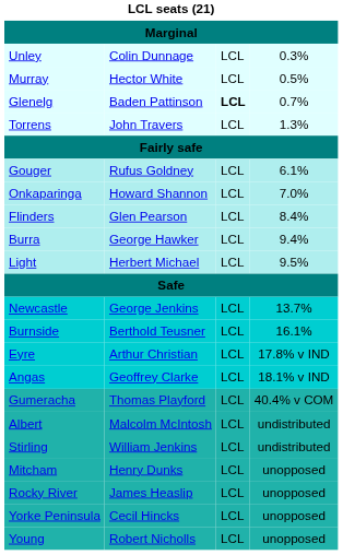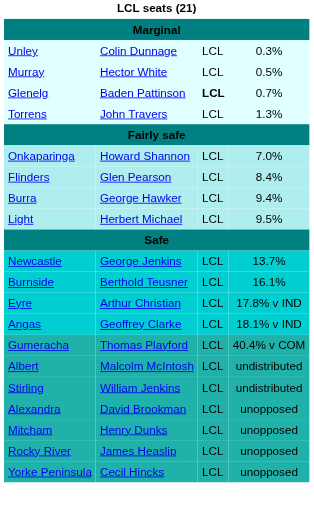 <table class="toccolours" cellpadding="5" cellspacing="0" style="float:left; margin-right:.5em; margin-top:.4em; font-size:90%;">
 <tr>
 <td COLSPAN=4 align="center"><strong>LCL seats (21)</strong></td>
 </tr>
 <tr>
 <td COLSPAN=4 align="center" bgcolor="Teal"><span><strong>Marginal</strong></span></td>
 </tr>
 <tr>
 <td align="left" bgcolor="E0FFFF"><a href='#'>Unley</a></td>
 <td align="left" bgcolor="E0FFFF"><a href='#'>Colin Dunnage</a></td>
 <td align="left" bgcolor="E0FFFF">LCL</td>
 <td align="center" bgcolor="E0FFFF">0.3%</td>
 </tr>
 <tr>
 <td align="left" bgcolor="E0FFFF"><a href='#'>Murray</a></td>
 <td align="left" bgcolor="E0FFFF"><a href='#'>Hector White</a></td>
 <td align="left" bgcolor="E0FFFF">LCL</td>
 <td align="center" bgcolor="E0FFFF">0.5%</td>
 </tr>
 <tr>
 <td align="left" bgcolor="E0FFFF"><a href='#'>Glenelg</a></td>
 <td align="left" bgcolor="E0FFFF"><a href='#'>Baden Pattinson</a></td>
 <td align="left" bgcolor="E0FFFF"><strong>LCL</strong></td>
 <td align="center" bgcolor="E0FFFF">0.7%</td>
 </tr>
 <tr>
 <td align="left" bgcolor="E0FFFF"><a href='#'>Torrens</a></td>
 <td align="left" bgcolor="E0FFFF"><a href='#'>John Travers</a></td>
 <td align="left" bgcolor="E0FFFF">LCL</td>
 <td align="center" bgcolor="E0FFFF">1.3%</td>
 </tr>
 <tr>
 <td COLSPAN=4 align="center" bgcolor="Teal"><span><strong>Fairly safe</strong></span></td>
-</tr>
-<tr>
-<td align="left" bgcolor="AFEEEE"><a href='#'>Gouger</a></td>
-<td align="left" bgcolor="AFEEEE"><a href='#'>Rufus Goldney</a></td>
-<td align="left" bgcolor="AFEEEE">LCL</td>
-<td align="center" bgcolor="AFEEEE">6.1%</td>
 </tr>
 <tr>
 <td align="left" bgcolor="AFEEEE"><a href='#'>Onkaparinga</a></td>
 <td align="left" bgcolor="AFEEEE"><a href='#'>Howard Shannon</a></td>
 <td align="left" bgcolor="AFEEEE">LCL</td>
 <td align="center" bgcolor="AFEEEE">7.0%</td>
 </tr>
 <tr>
 <td align="left" bgcolor="AFEEEE"><a href='#'>Flinders</a></td>
 <td align="left" bgcolor="AFEEEE"><a href='#'>Glen Pearson</a></td>
 <td align="left" bgcolor="AFEEEE">LCL</td>
 <td align="center" bgcolor="AFEEEE">8.4%</td>
 </tr>
 <tr>
 <td align="left" bgcolor="AFEEEE"><a href='#'>Burra</a></td>
 <td align="left" bgcolor="AFEEEE"><a href='#'>George Hawker</a></td>
 <td align="left" bgcolor="AFEEEE">LCL</td>
 <td align="center" bgcolor="AFEEEE">9.4%</td>
 </tr>
 <tr>
 <td align="left" bgcolor="AFEEEE"><a href='#'>Light</a></td>
 <td align="left" bgcolor="AFEEEE"><a href='#'>Herbert Michael</a></td>
 <td align="left" bgcolor="AFEEEE">LCL</td>
 <td align="center" bgcolor="AFEEEE">9.5%</td>
 </tr>
 <tr>
 <td COLSPAN=4 align="center" bgcolor="Teal"><span><strong>Safe</strong></span></td>
 </tr>
 <tr>
 <td align="left" bgcolor="00CED1"><a href='#'>Newcastle</a></td>
 <td align="left" bgcolor="00CED1"><a href='#'>George Jenkins</a></td>
 <td align="left" bgcolor="00CED1">LCL</td>
 <td align="center" bgcolor="00CED1">13.7%</td>
 </tr>
 <tr>
 <td align="left" bgcolor="00CED1"><a href='#'>Burnside</a></td>
 <td align="left" bgcolor="00CED1"><a href='#'>Berthold Teusner</a></td>
 <td align="left" bgcolor="00CED1">LCL</td>
 <td align="center" bgcolor="00CED1">16.1%</td>
 </tr>
 <tr>
 <td align="left" bgcolor="00CED1"><a href='#'>Eyre</a></td>
 <td align="left" bgcolor="00CED1"><a href='#'>Arthur Christian</a></td>
 <td align="left" bgcolor="00CED1">LCL</td>
 <td align="center" bgcolor="00CED1">17.8% v IND</td>
 </tr>
 <tr>
 <td align="left" bgcolor="00CED1"><a href='#'>Angas</a></td>
 <td align="left" bgcolor="00CED1"><a href='#'>Geoffrey Clarke</a></td>
 <td align="left" bgcolor="00CED1">LCL</td>
 <td align="center" bgcolor="00CED1">18.1% v IND</td>
 </tr>
 <tr>
 <td align="left" bgcolor="20B2AA"><a href='#'>Gumeracha</a></td>
 <td align="left" bgcolor="20B2AA"><a href='#'>Thomas Playford</a></td>
 <td align="left" bgcolor="20B2AA">LCL</td>
 <td align="center" bgcolor="20B2AA">40.4% v COM</td>
 </tr>
 <tr>
 <td align="left" bgcolor="20B2AA"><a href='#'>Albert</a></td>
 <td align="left" bgcolor="20B2AA"><a href='#'>Malcolm McIntosh</a></td>
 <td align="left" bgcolor="20B2AA">LCL</td>
 <td align="center" bgcolor="20B2AA">undistributed</td>
 </tr>
 <tr>
 <td align="left" bgcolor="20B2AA"><a href='#'>Stirling</a></td>
 <td align="left" bgcolor="20B2AA"><a href='#'>William Jenkins</a></td>
 <td align="left" bgcolor="20B2AA">LCL</td>
 <td align="center" bgcolor="20B2AA">undistributed</td>
 </tr>
 <tr>
+<td align="left" bgcolor="20B2AA"><a href='#'>Alexandra</a></td>
+<td align="left" bgcolor="20B2AA"><a href='#'>David Brookman</a></td>
+<td align="left" bgcolor="20B2AA">LCL</td>
+<td align="center" bgcolor="20B2AA">unopposed</td>
+</tr>
+<tr>
 <td align="left" bgcolor="20B2AA"><a href='#'>Mitcham</a></td>
 <td align="left" bgcolor="20B2AA"><a href='#'>Henry Dunks</a></td>
 <td align="left" bgcolor="20B2AA">LCL</td>
 <td align="center" bgcolor="20B2AA">unopposed</td>
 </tr>
 <tr>
 <td align="left" bgcolor="20B2AA"><a href='#'>Rocky River</a></td>
 <td align="left" bgcolor="20B2AA"><a href='#'>James Heaslip</a></td>
 <td align="left" bgcolor="20B2AA">LCL</td>
 <td align="center" bgcolor="20B2AA">unopposed</td>
 </tr>
 <tr>
 <td align="left" bgcolor="20B2AA"><a href='#'>Yorke Peninsula</a></td>
 <td align="left" bgcolor="20B2AA"><a href='#'>Cecil Hincks</a></td>
 <td align="left" bgcolor="20B2AA">LCL</td>
 <td align="center" bgcolor="20B2AA">unopposed</td>
 </tr>
 <tr>
-<td align="left" bgcolor="20B2AA"><a href='#'>Young</a></td>
-<td align="left" bgcolor="20B2AA"><a href='#'>Robert Nicholls</a></td>
-<td align="left" bgcolor="20B2AA">LCL</td>
-<td align="center" bgcolor="20B2AA">unopposed</td>
-</tr>
-<tr>
 </tr>
 </table>
